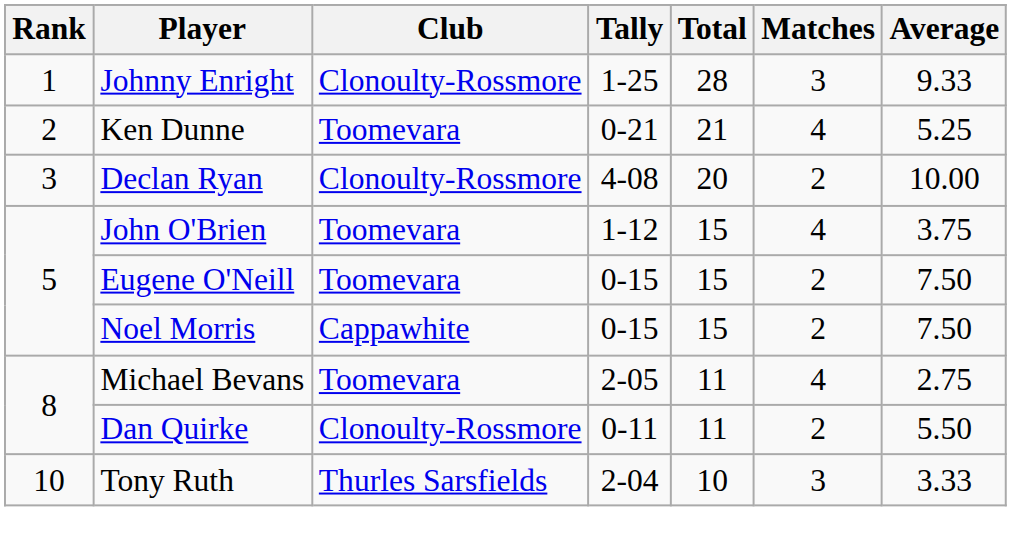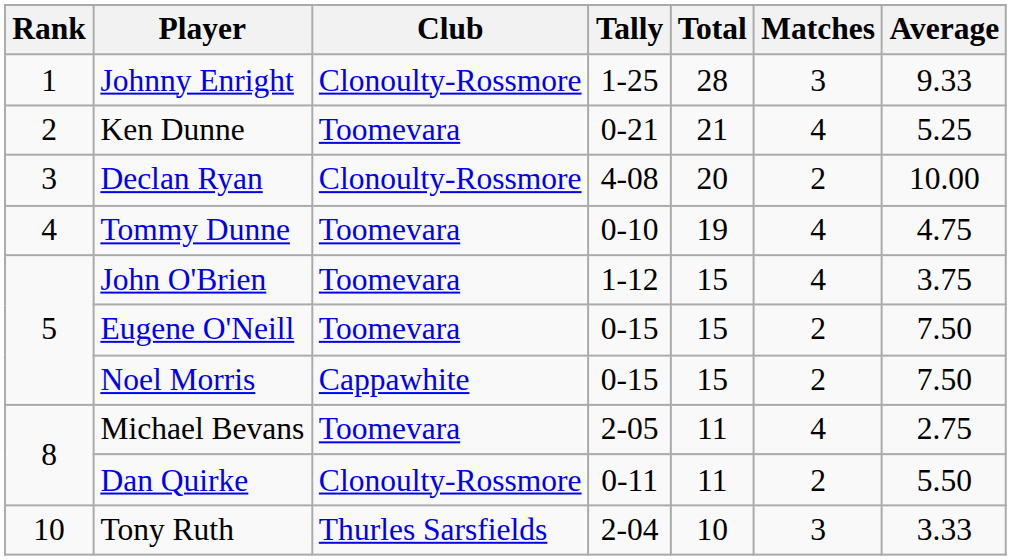 <table class="wikitable">
 <tr>
 <th>Rank</th>
 <th>Player</th>
 <th>Club</th>
 <th>Tally</th>
 <th>Total</th>
 <th>Matches</th>
 <th>Average</th>
 </tr>
 <tr>
 <td rowspan="1" style="text-align:center;">1</td>
 <td><a href='#'>Johnny Enright</a></td>
 <td><a href='#'>Clonoulty-Rossmore</a></td>
 <td align=center>1-25</td>
 <td align=center>28</td>
 <td align=center>3</td>
 <td align=center>9.33</td>
 </tr>
 <tr>
 <td rowspan="1" style="text-align:center;">2</td>
 <td>Ken Dunne</td>
 <td><a href='#'>Toomevara</a></td>
 <td align=center>0-21</td>
 <td align=center>21</td>
 <td align=center>4</td>
 <td align=center>5.25</td>
 </tr>
 <tr>
 <td rowspan="1" style="text-align:center;">3</td>
 <td><a href='#'>Declan Ryan</a></td>
 <td><a href='#'>Clonoulty-Rossmore</a></td>
 <td align=center>4-08</td>
 <td align=center>20</td>
 <td align=center>2</td>
 <td align=center>10.00</td>
+</tr>
+<tr>
+<td rowspan="1" style="text-align:center;">4</td>
+<td><a href='#'>Tommy Dunne</a></td>
+<td><a href='#'>Toomevara</a></td>
+<td align=center>0-10</td>
+<td align=center>19</td>
+<td align=center>4</td>
+<td align=center>4.75</td>
 </tr>
 <tr>
 <td rowspan="3" style="text-align:center;">5</td>
 <td><a href='#'>John O'Brien</a></td>
 <td><a href='#'>Toomevara</a></td>
 <td align=center>1-12</td>
 <td align=center>15</td>
 <td align=center>4</td>
 <td align=center>3.75</td>
 </tr>
 <tr>
 <td><a href='#'>Eugene O'Neill</a></td>
 <td><a href='#'>Toomevara</a></td>
 <td align=center>0-15</td>
 <td align=center>15</td>
 <td align=center>2</td>
 <td align=center>7.50</td>
 </tr>
 <tr>
 <td><a href='#'>Noel Morris</a></td>
 <td><a href='#'>Cappawhite</a></td>
 <td align=center>0-15</td>
 <td align=center>15</td>
 <td align=center>2</td>
 <td align=center>7.50</td>
 </tr>
 <tr>
 <td rowspan="2" style="text-align:center;">8</td>
 <td>Michael Bevans</td>
 <td><a href='#'>Toomevara</a></td>
 <td align=center>2-05</td>
 <td align=center>11</td>
 <td align=center>4</td>
 <td align=center>2.75</td>
 </tr>
 <tr>
 <td><a href='#'>Dan Quirke</a></td>
 <td><a href='#'>Clonoulty-Rossmore</a></td>
 <td align=center>0-11</td>
 <td align=center>11</td>
 <td align=center>2</td>
 <td align=center>5.50</td>
 </tr>
 <tr>
 <td rowspan="1" style="text-align:center;">10</td>
 <td>Tony Ruth</td>
 <td><a href='#'>Thurles Sarsfields</a></td>
 <td align=center>2-04</td>
 <td align=center>10</td>
 <td align=center>3</td>
 <td align=center>3.33</td>
 </tr>
 </table>
